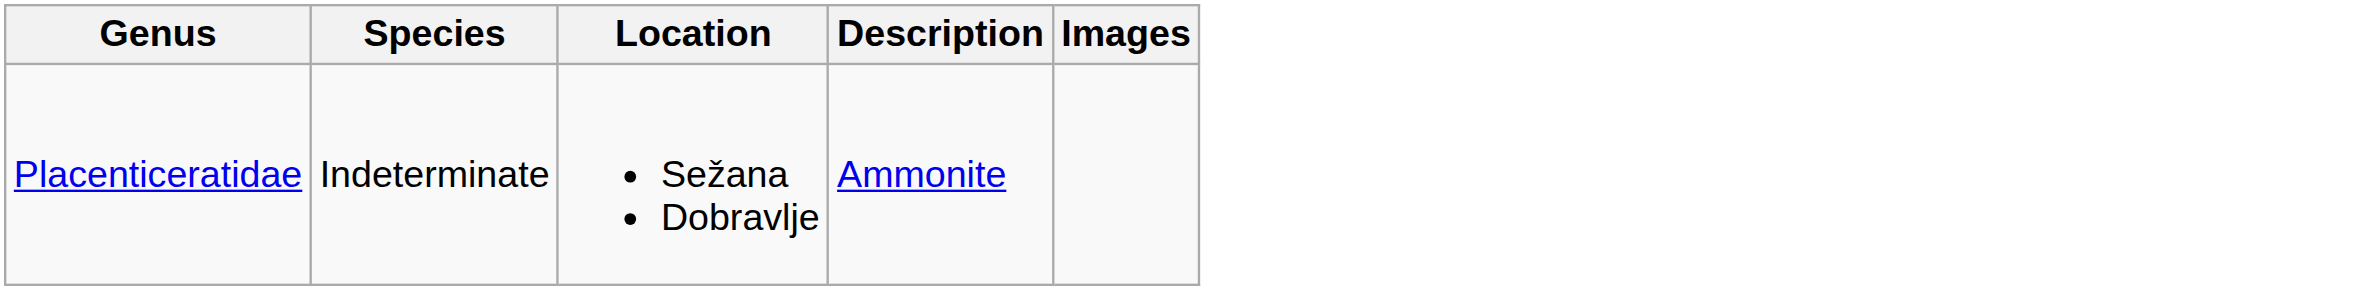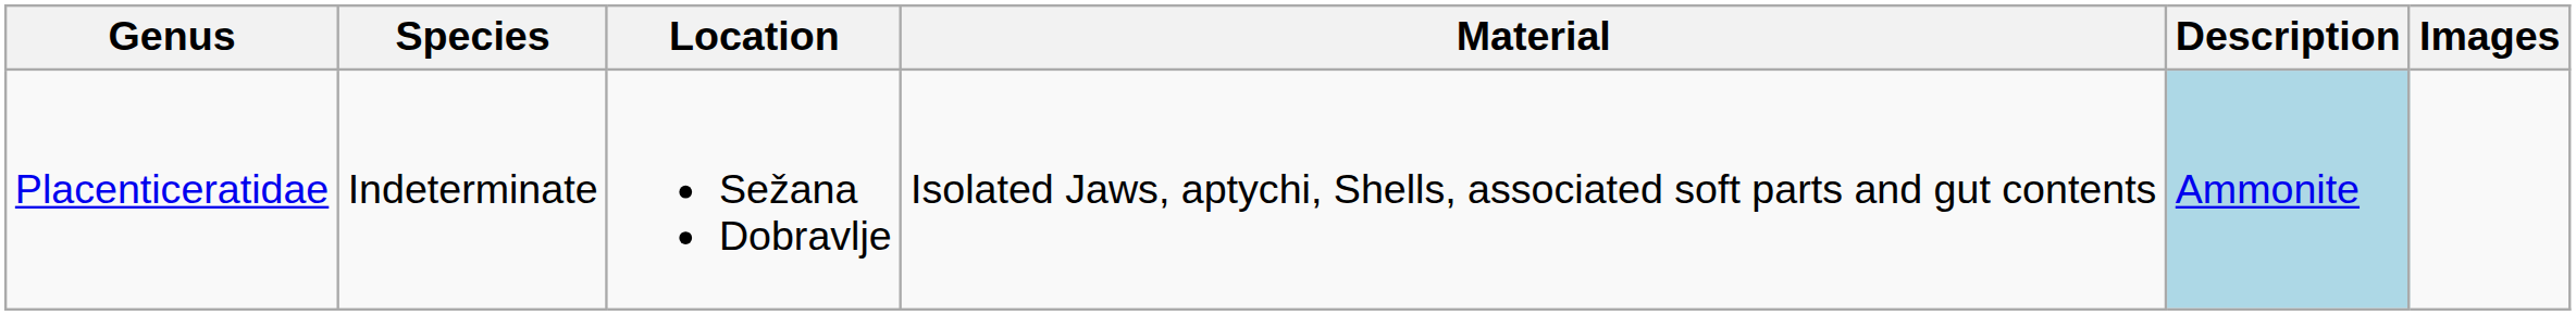 <table class="wikitable">
 <tr>
 <th>Genus</th>
 <th>Species</th>
 <th>Location</th>
+<th>Material</th>
 <th>Description</th>
 <th>Images</th>
 </tr>
 <tr>
 <td><a href='#'>Placenticeratidae</a></td>
 <td>Indeterminate</td>
 <td><br><ul><li>Sežana</li><li>Dobravlje</li></ul></td>
-<td><a href='#'>Ammonite</a></td>
+<td>Isolated Jaws, aptychi, Shells, associated soft parts and gut contents</td>
+<td style="background: lightblue;"><a href='#'>Ammonite</a></td>
 <td></td>
 </tr>
 </table>
